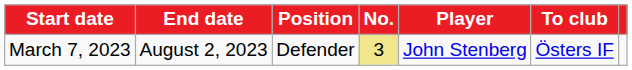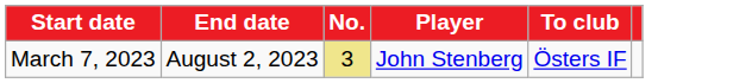 <table class="wikitable">
 <tr>
 <th style="background:#EC1C24; color:white;"><strong>Start date</strong></th>
 <th style="background:#EC1C24; color:white;"><strong>End date</strong></th>
-<th style="background:#EC1C24; color:white;"><strong>Position</strong></th>
 <th style="background:#EC1C24; color:white;"><strong>No.</strong></th>
 <th style="background:#EC1C24; color:white;"><strong>Player</strong></th>
 <th style="background:#EC1C24; color:white;"><strong>To club</strong></th>
 <th style="background:#EC1C24; color:white;"><strong></strong></th>
 </tr>
 <tr>
 <td>March 7, 2023</td>
 <td>August 2, 2023</td>
-<td style="text-align:center;">Defender</td>
 <td style="background: khaki; text-align:center;">3</td>
 <td style="text-align:center;"> <a href='#'>John Stenberg</a></td>
 <td style="text-align:center;"> <a href='#'>Östers IF</a></td>
 <td style="text-align:center;"></td>
 </tr>
 </table>
